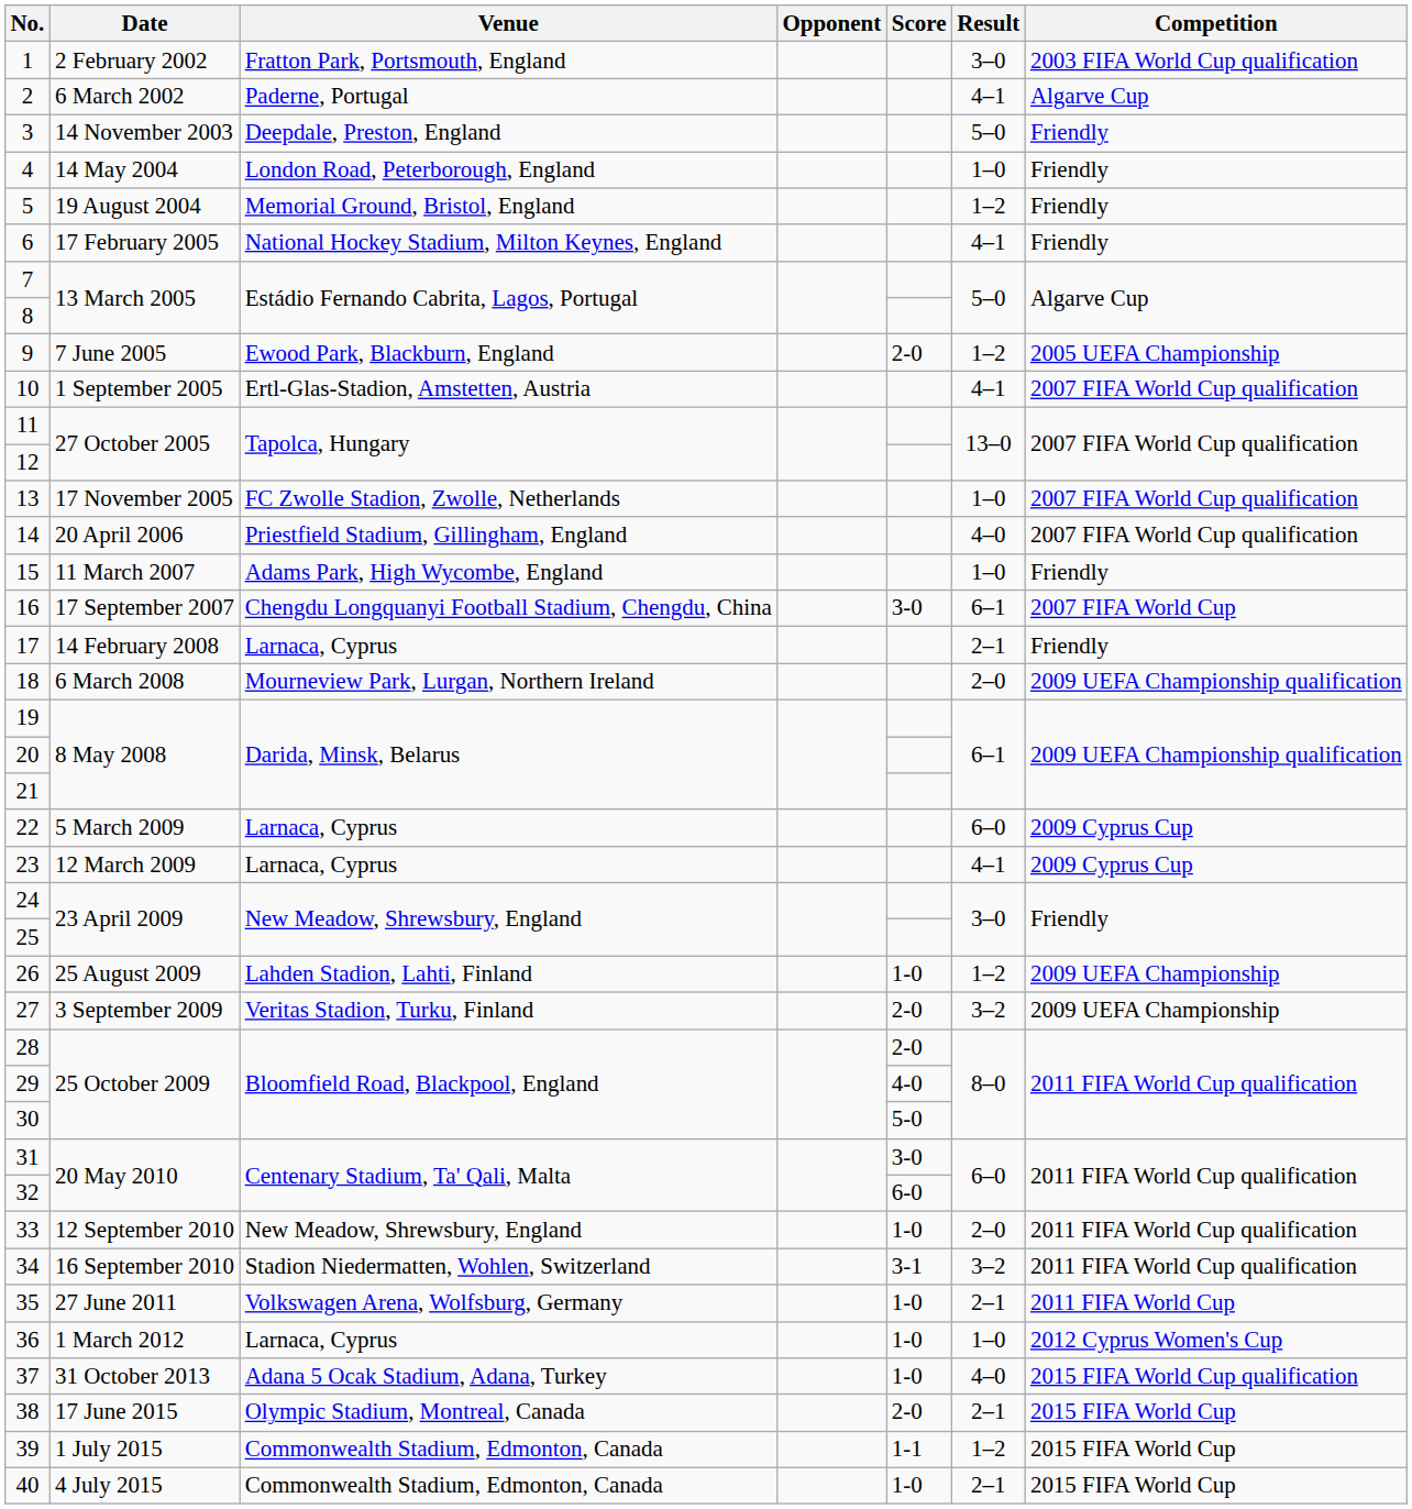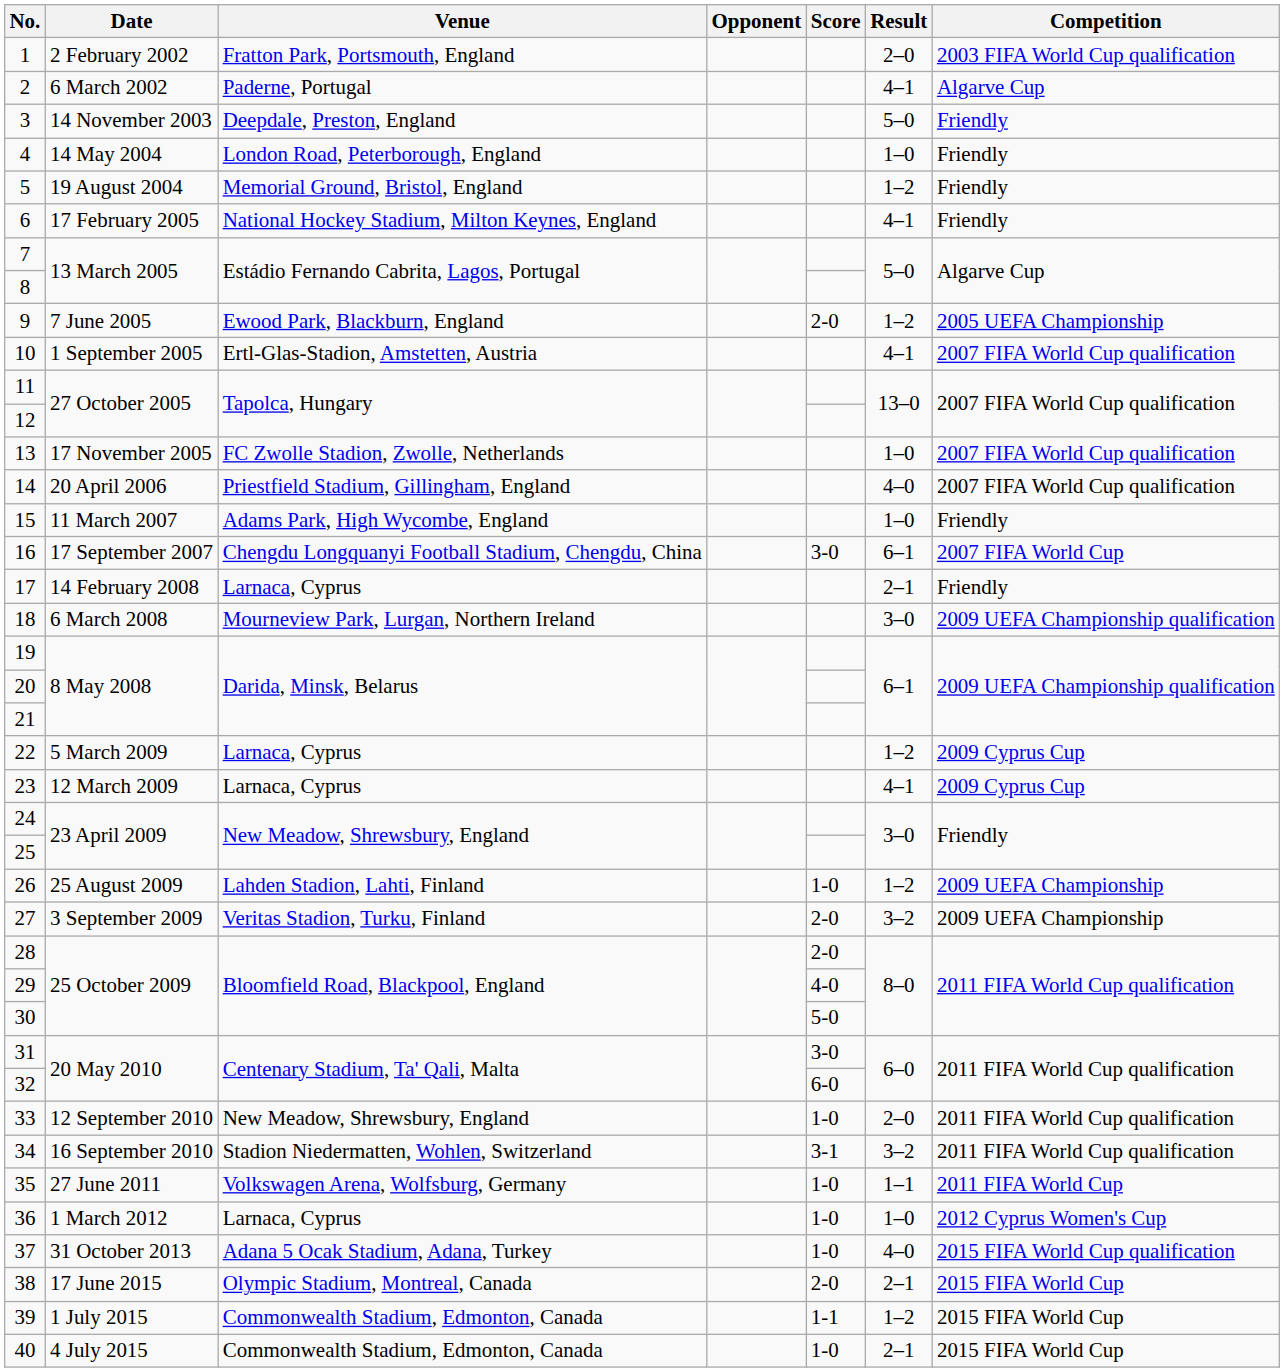 <table class="wikitable sortable">
 <tr>
 <th scope="col">No.</th>
 <th scope="col">Date</th>
 <th scope="col">Venue</th>
 <th scope="col">Opponent</th>
 <th scope="col">Score</th>
 <th scope="col">Result</th>
 <th scope="col">Competition</th>
 </tr>
 <tr>
 <td style="text-align:center">1</td>
 <td>2 February 2002</td>
 <td><a href='#'>Fratton Park</a>, <a href='#'>Portsmouth</a>, England</td>
 <td></td>
 <td></td>
-<td style="text-align:center">3–0</td>
+<td style="text-align:center">2–0</td>
 <td><a href='#'>2003 FIFA World Cup qualification</a></td>
 </tr>
 <tr>
 <td style="text-align:center">2</td>
 <td>6 March 2002</td>
 <td><a href='#'>Paderne</a>, Portugal</td>
 <td></td>
 <td></td>
 <td style="text-align:center">4–1</td>
 <td><a href='#'>Algarve Cup</a></td>
 </tr>
 <tr>
 <td style="text-align:center">3</td>
 <td>14 November 2003</td>
 <td><a href='#'>Deepdale</a>, <a href='#'>Preston</a>, England</td>
 <td></td>
 <td></td>
 <td style="text-align:center">5–0</td>
 <td><a href='#'>Friendly</a></td>
 </tr>
 <tr>
 <td style="text-align:center">4</td>
 <td>14 May 2004</td>
 <td><a href='#'>London Road</a>, <a href='#'>Peterborough</a>, England</td>
 <td></td>
 <td></td>
 <td style="text-align:center">1–0</td>
 <td>Friendly</td>
 </tr>
 <tr>
 <td style="text-align:center">5</td>
 <td>19 August 2004</td>
 <td><a href='#'>Memorial Ground</a>, <a href='#'>Bristol</a>, England</td>
 <td></td>
 <td></td>
 <td style="text-align:center">1–2</td>
 <td>Friendly</td>
 </tr>
 <tr>
 <td style="text-align:center">6</td>
 <td>17 February 2005</td>
 <td><a href='#'>National Hockey Stadium</a>, <a href='#'>Milton Keynes</a>, England</td>
 <td></td>
 <td></td>
 <td style="text-align:center">4–1</td>
 <td>Friendly</td>
 </tr>
 <tr>
 <td style="text-align:center">7</td>
 <td rowspan="2">13 March 2005</td>
 <td rowspan="2">Estádio Fernando Cabrita, <a href='#'>Lagos</a>, Portugal</td>
 <td rowspan="2"></td>
 <td></td>
 <td rowspan="2" style="text-align:center">5–0</td>
 <td rowspan="2">Algarve Cup</td>
 </tr>
 <tr>
 <td style="text-align:center">8</td>
 <td></td>
 </tr>
 <tr>
 <td style="text-align:center">9</td>
 <td>7 June 2005</td>
 <td><a href='#'>Ewood Park</a>, <a href='#'>Blackburn</a>, England</td>
 <td></td>
 <td>2-0</td>
 <td style="text-align:center">1–2</td>
 <td><a href='#'>2005 UEFA Championship</a></td>
 </tr>
 <tr>
 <td style="text-align:center">10</td>
 <td>1 September 2005</td>
 <td>Ertl-Glas-Stadion, <a href='#'>Amstetten</a>, Austria</td>
 <td></td>
 <td></td>
 <td style="text-align:center">4–1</td>
 <td><a href='#'>2007 FIFA World Cup qualification</a></td>
 </tr>
 <tr>
 <td style="text-align:center">11</td>
 <td rowspan="2">27 October 2005</td>
 <td rowspan="2"><a href='#'>Tapolca</a>, Hungary</td>
 <td rowspan="2"></td>
 <td></td>
 <td rowspan="2" style="text-align:center">13–0</td>
 <td rowspan="2">2007 FIFA World Cup qualification</td>
 </tr>
 <tr>
 <td style="text-align:center">12</td>
 <td></td>
 </tr>
 <tr>
 <td style="text-align:center">13</td>
 <td>17 November 2005</td>
 <td><a href='#'>FC Zwolle Stadion</a>, <a href='#'>Zwolle</a>, Netherlands</td>
 <td></td>
 <td></td>
 <td style="text-align:center">1–0</td>
 <td><a href='#'>2007 FIFA World Cup qualification</a></td>
 </tr>
 <tr>
 <td style="text-align:center">14</td>
 <td>20 April 2006</td>
 <td><a href='#'>Priestfield Stadium</a>, <a href='#'>Gillingham</a>, England</td>
 <td></td>
 <td></td>
 <td style="text-align:center">4–0</td>
 <td>2007 FIFA World Cup qualification</td>
 </tr>
 <tr>
 <td style="text-align:center">15</td>
 <td>11 March 2007</td>
 <td><a href='#'>Adams Park</a>, <a href='#'>High Wycombe</a>, England</td>
 <td></td>
 <td></td>
 <td style="text-align:center">1–0</td>
 <td>Friendly</td>
 </tr>
 <tr>
 <td style="text-align:center">16</td>
 <td>17 September 2007</td>
 <td><a href='#'>Chengdu Longquanyi Football Stadium</a>, <a href='#'>Chengdu</a>, China</td>
 <td></td>
 <td>3-0</td>
 <td style="text-align:center">6–1</td>
 <td><a href='#'>2007 FIFA World Cup</a></td>
 </tr>
 <tr>
 <td style="text-align:center">17</td>
 <td>14 February 2008</td>
 <td><a href='#'>Larnaca</a>, Cyprus</td>
 <td></td>
 <td></td>
 <td style="text-align:center">2–1</td>
 <td>Friendly</td>
 </tr>
 <tr>
 <td style="text-align:center">18</td>
 <td>6 March 2008</td>
 <td><a href='#'>Mourneview Park</a>, <a href='#'>Lurgan</a>, Northern Ireland</td>
 <td></td>
 <td></td>
-<td style="text-align:center">2–0</td>
+<td style="text-align:center">3–0</td>
 <td><a href='#'>2009 UEFA Championship qualification</a></td>
 </tr>
 <tr>
 <td style="text-align:center">19</td>
 <td rowspan="3">8 May 2008</td>
 <td rowspan="3"><a href='#'>Darida</a>, <a href='#'>Minsk</a>, Belarus</td>
 <td rowspan="3"></td>
 <td></td>
 <td rowspan="3" style="text-align:center">6–1</td>
 <td rowspan="3"><a href='#'>2009 UEFA Championship qualification</a></td>
 </tr>
 <tr>
 <td style="text-align:center">20</td>
 <td></td>
 </tr>
 <tr>
 <td style="text-align:center">21</td>
 <td></td>
 </tr>
 <tr>
 <td style="text-align:center">22</td>
 <td>5 March 2009</td>
 <td><a href='#'>Larnaca</a>, Cyprus</td>
 <td></td>
 <td></td>
-<td style="text-align:center">6–0</td>
+<td style="text-align:center">1–2</td>
 <td><a href='#'>2009 Cyprus Cup</a></td>
 </tr>
 <tr>
 <td style="text-align:center">23</td>
 <td>12 March 2009</td>
 <td>Larnaca, Cyprus</td>
 <td></td>
 <td></td>
 <td style="text-align:center">4–1</td>
 <td><a href='#'>2009 Cyprus Cup</a></td>
 </tr>
 <tr>
 <td style="text-align:center">24</td>
 <td rowspan="2">23 April 2009</td>
 <td rowspan="2"><a href='#'>New Meadow</a>, <a href='#'>Shrewsbury</a>, England</td>
 <td rowspan="2"></td>
 <td></td>
 <td rowspan="2" style="text-align:center">3–0</td>
 <td rowspan="2">Friendly</td>
 </tr>
 <tr>
 <td style="text-align:center">25</td>
 <td></td>
 </tr>
 <tr>
 <td style="text-align:center">26</td>
 <td>25 August 2009</td>
 <td><a href='#'>Lahden Stadion</a>, <a href='#'>Lahti</a>, Finland</td>
 <td></td>
 <td>1-0</td>
 <td style="text-align:center">1–2</td>
 <td><a href='#'>2009 UEFA Championship</a></td>
 </tr>
 <tr>
 <td style="text-align:center">27</td>
 <td>3 September 2009</td>
 <td><a href='#'>Veritas Stadion</a>, <a href='#'>Turku</a>, Finland</td>
 <td></td>
 <td>2-0</td>
 <td style="text-align:center">3–2</td>
 <td>2009 UEFA Championship</td>
 </tr>
 <tr>
 <td style="text-align:center">28</td>
 <td rowspan="3">25 October 2009</td>
 <td rowspan="3"><a href='#'>Bloomfield Road</a>, <a href='#'>Blackpool</a>, England</td>
 <td rowspan="3"></td>
 <td>2-0</td>
 <td rowspan="3" style="text-align:center">8–0</td>
 <td rowspan="3"><a href='#'>2011 FIFA World Cup qualification</a></td>
 </tr>
 <tr>
 <td style="text-align:center">29</td>
 <td>4-0</td>
 </tr>
 <tr>
 <td style="text-align:center">30</td>
 <td>5-0</td>
 </tr>
 <tr>
 <td style="text-align:center">31</td>
 <td rowspan="2">20 May 2010</td>
 <td rowspan="2"><a href='#'>Centenary Stadium</a>, <a href='#'>Ta' Qali</a>, Malta</td>
 <td rowspan="2"></td>
 <td>3-0</td>
 <td rowspan="2" style="text-align:center">6–0</td>
 <td rowspan="2">2011 FIFA World Cup qualification</td>
 </tr>
 <tr>
 <td style="text-align:center">32</td>
 <td>6-0</td>
 </tr>
 <tr>
 <td style="text-align:center">33</td>
 <td>12 September 2010</td>
 <td>New Meadow, Shrewsbury, England</td>
 <td></td>
 <td>1-0</td>
 <td style="text-align:center">2–0</td>
 <td>2011 FIFA World Cup qualification</td>
 </tr>
 <tr>
 <td style="text-align:center">34</td>
 <td>16 September 2010</td>
 <td>Stadion Niedermatten, <a href='#'>Wohlen</a>, Switzerland</td>
 <td></td>
 <td>3-1</td>
 <td style="text-align:center">3–2</td>
 <td>2011 FIFA World Cup qualification</td>
 </tr>
 <tr>
 <td style="text-align:center">35</td>
 <td>27 June 2011</td>
 <td><a href='#'>Volkswagen Arena</a>, <a href='#'>Wolfsburg</a>, Germany</td>
 <td></td>
 <td>1-0</td>
-<td style="text-align:center">2–1</td>
+<td style="text-align:center">1–1</td>
 <td><a href='#'>2011 FIFA World Cup</a></td>
 </tr>
 <tr>
 <td style="text-align:center">36</td>
 <td>1 March 2012</td>
 <td>Larnaca, Cyprus</td>
 <td></td>
 <td>1-0</td>
 <td style="text-align:center">1–0</td>
 <td><a href='#'>2012 Cyprus Women's Cup</a></td>
 </tr>
 <tr>
 <td style="text-align:center">37</td>
 <td>31 October 2013</td>
 <td><a href='#'>Adana 5 Ocak Stadium</a>, <a href='#'>Adana</a>, Turkey</td>
 <td></td>
 <td>1-0</td>
 <td style="text-align:center">4–0</td>
 <td><a href='#'>2015 FIFA World Cup qualification</a></td>
 </tr>
 <tr>
 <td style="text-align:center">38</td>
 <td>17 June 2015</td>
 <td><a href='#'>Olympic Stadium</a>, <a href='#'>Montreal</a>, Canada</td>
 <td></td>
 <td>2-0</td>
 <td style="text-align:center">2–1</td>
 <td><a href='#'>2015 FIFA World Cup</a></td>
 </tr>
 <tr>
 <td style="text-align:center">39</td>
 <td>1 July 2015</td>
 <td><a href='#'>Commonwealth Stadium</a>, <a href='#'>Edmonton</a>, Canada</td>
 <td></td>
 <td>1-1</td>
 <td style="text-align:center">1–2</td>
 <td>2015 FIFA World Cup</td>
 </tr>
 <tr>
 <td style="text-align:center">40</td>
 <td>4 July 2015</td>
 <td>Commonwealth Stadium, Edmonton, Canada</td>
 <td></td>
 <td>1-0</td>
 <td style="text-align:center">2–1</td>
 <td>2015 FIFA World Cup</td>
 </tr>
 </table>
